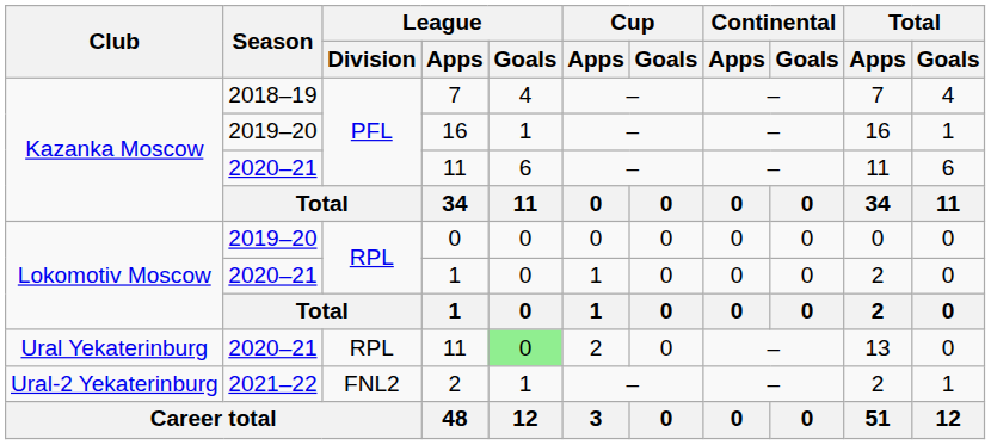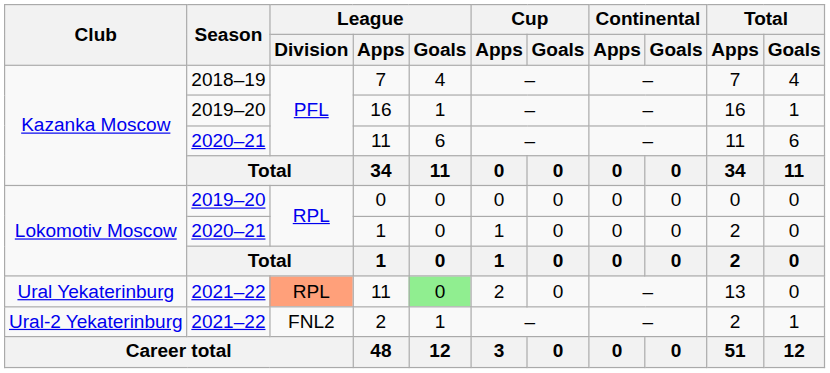 <table class="wikitable" style="text-align: center;">
 <tr>
 <th rowspan=2>Club</th>
 <th rowspan=2>Season</th>
 <th colspan=3>League</th>
 <th colspan=2>Cup</th>
 <th colspan=2>Continental</th>
 <th colspan=2>Total</th>
 </tr>
 <tr>
 <th>Division</th>
 <th>Apps</th>
 <th>Goals</th>
 <th>Apps</th>
 <th>Goals</th>
 <th>Apps</th>
 <th>Goals</th>
 <th>Apps</th>
 <th>Goals</th>
 </tr>
 <tr>
 <td rowspan="4"><a href='#'>Kazanka Moscow</a></td>
 <td>2018–19</td>
 <td rowspan="3"><a href='#'>PFL</a></td>
 <td>7</td>
 <td>4</td>
 <td colspan=2>–</td>
 <td colspan=2>–</td>
 <td>7</td>
 <td>4</td>
 </tr>
 <tr>
 <td>2019–20</td>
 <td>16</td>
 <td>1</td>
 <td colspan=2>–</td>
 <td colspan=2>–</td>
 <td>16</td>
 <td>1</td>
 </tr>
 <tr>
 <td><a href='#'>2020–21</a></td>
 <td>11</td>
 <td>6</td>
 <td colspan=2>–</td>
 <td colspan=2>–</td>
 <td>11</td>
 <td>6</td>
 </tr>
 <tr>
 <th colspan=2>Total</th>
 <th>34</th>
 <th>11</th>
 <th>0</th>
 <th>0</th>
 <th>0</th>
 <th>0</th>
 <th>34</th>
 <th>11</th>
 </tr>
 <tr>
 <td rowspan="3"><a href='#'>Lokomotiv Moscow</a></td>
 <td><a href='#'>2019–20</a></td>
 <td rowspan="2"><a href='#'>RPL</a></td>
 <td>0</td>
 <td>0</td>
 <td>0</td>
 <td>0</td>
 <td>0</td>
 <td>0</td>
 <td>0</td>
 <td>0</td>
 </tr>
 <tr>
 <td><a href='#'>2020–21</a></td>
 <td>1</td>
 <td>0</td>
 <td>1</td>
 <td>0</td>
 <td>0</td>
 <td>0</td>
 <td>2</td>
 <td>0</td>
 </tr>
 <tr>
 <th colspan=2>Total</th>
 <th>1</th>
 <th>0</th>
 <th>1</th>
 <th>0</th>
 <th>0</th>
 <th>0</th>
 <th>2</th>
 <th>0</th>
 </tr>
 <tr>
 <td><a href='#'>Ural Yekaterinburg</a></td>
-<td><a href='#'>2020–21</a></td>
-<td>RPL</td>
+<td><a href='#'>2021–22</a></td>
+<td style="background: lightsalmon;">RPL</td>
 <td>11</td>
 <td style="background: lightgreen;">0</td>
 <td>2</td>
 <td>0</td>
 <td colspan=2>–</td>
 <td>13</td>
 <td>0</td>
 </tr>
 <tr>
 <td><a href='#'>Ural-2 Yekaterinburg</a></td>
 <td><a href='#'>2021–22</a></td>
 <td>FNL2</td>
 <td>2</td>
 <td>1</td>
 <td colspan=2>–</td>
 <td colspan=2>–</td>
 <td>2</td>
 <td>1</td>
 </tr>
 <tr>
 <th colspan=3>Career total</th>
 <th>48</th>
 <th>12</th>
 <th>3</th>
 <th>0</th>
 <th>0</th>
 <th>0</th>
 <th>51</th>
 <th>12</th>
 </tr>
 </table>
